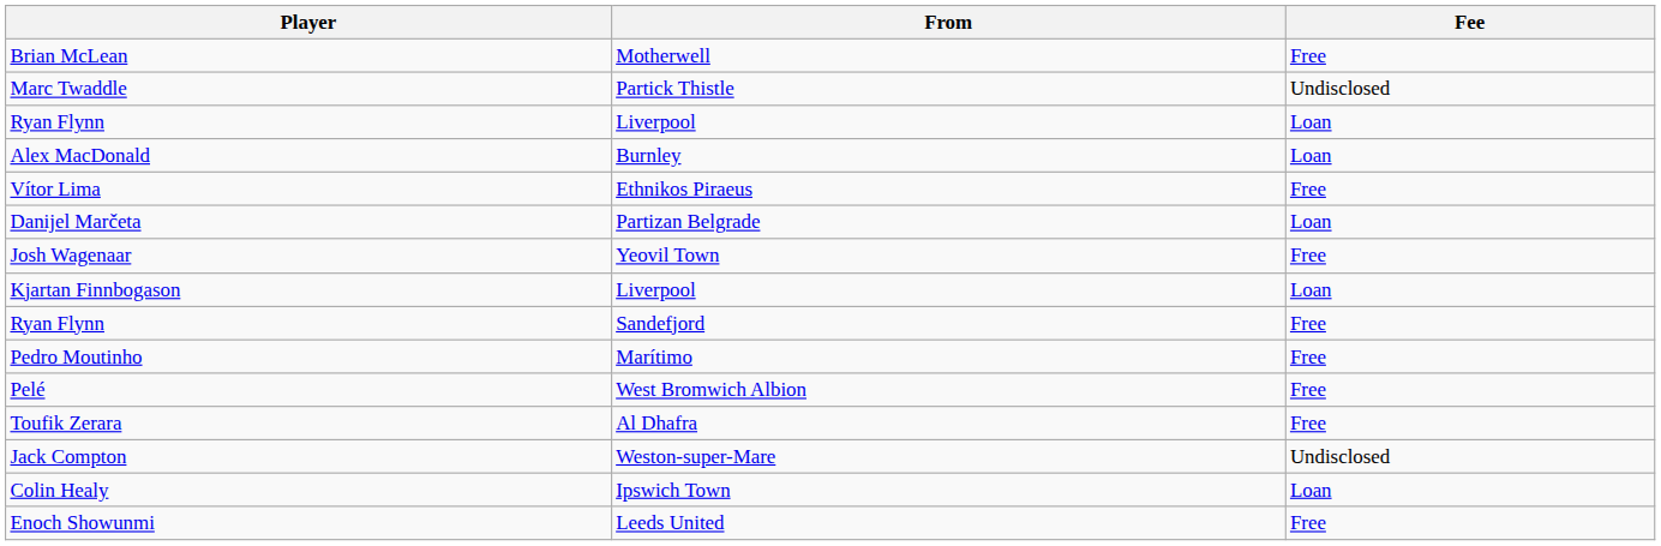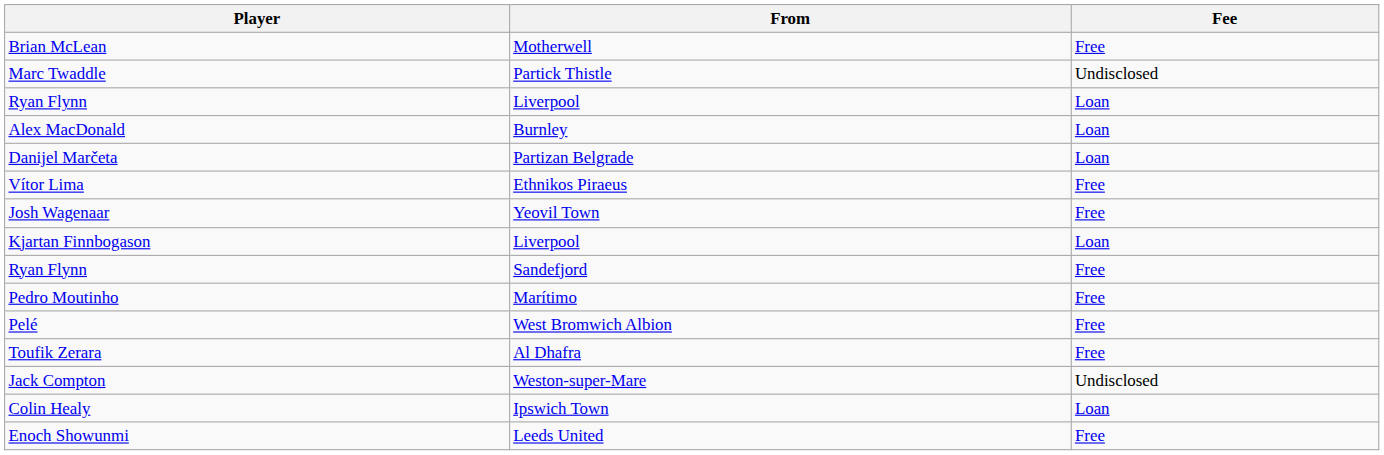 <table class="wikitable" style="text-align:center; font-size:95%;width:98%; text-align:left">
 <tr>
 <th>Player</th>
 <th>From</th>
 <th>Fee</th>
 </tr>
 <tr>
 <td> <a href='#'>Brian McLean</a></td>
 <td> <a href='#'>Motherwell</a></td>
 <td><a href='#'>Free</a></td>
 </tr>
 <tr>
 <td> <a href='#'>Marc Twaddle</a></td>
 <td> <a href='#'>Partick Thistle</a></td>
 <td>Undisclosed</td>
 </tr>
 <tr>
 <td> <a href='#'>Ryan Flynn</a></td>
 <td> <a href='#'>Liverpool</a></td>
 <td><a href='#'>Loan</a></td>
 </tr>
 <tr>
 <td> <a href='#'>Alex MacDonald</a></td>
 <td> <a href='#'>Burnley</a></td>
 <td><a href='#'>Loan</a></td>
 </tr>
 <tr>
+<td> <a href='#'>Danijel Marčeta</a></td>
+<td> <a href='#'>Partizan Belgrade</a></td>
+<td><a href='#'>Loan</a></td>
+</tr>
+<tr>
 <td> <a href='#'>Vítor Lima</a></td>
 <td> <a href='#'>Ethnikos Piraeus</a></td>
 <td><a href='#'>Free</a></td>
-</tr>
-<tr>
-<td> <a href='#'>Danijel Marčeta</a></td>
-<td> <a href='#'>Partizan Belgrade</a></td>
-<td><a href='#'>Loan</a></td>
 </tr>
 <tr>
 <td> <a href='#'>Josh Wagenaar</a></td>
 <td> <a href='#'>Yeovil Town</a></td>
 <td><a href='#'>Free</a></td>
 </tr>
 <tr>
 <td> <a href='#'>Kjartan Finnbogason</a></td>
 <td> <a href='#'>Liverpool</a></td>
 <td><a href='#'>Loan</a></td>
 </tr>
 <tr>
 <td> <a href='#'>Ryan Flynn</a></td>
 <td> <a href='#'>Sandefjord</a></td>
 <td><a href='#'>Free</a></td>
 </tr>
 <tr>
 <td> <a href='#'>Pedro Moutinho</a></td>
 <td> <a href='#'>Marítimo</a></td>
 <td><a href='#'>Free</a></td>
 </tr>
 <tr>
 <td> <a href='#'>Pelé</a></td>
 <td> <a href='#'>West Bromwich Albion</a></td>
 <td><a href='#'>Free</a></td>
 </tr>
 <tr>
 <td> <a href='#'>Toufik Zerara</a></td>
 <td> <a href='#'>Al Dhafra</a></td>
 <td><a href='#'>Free</a></td>
 </tr>
 <tr>
 <td> <a href='#'>Jack Compton</a></td>
 <td> <a href='#'>Weston-super-Mare</a></td>
 <td>Undisclosed</td>
 </tr>
 <tr>
 <td> <a href='#'>Colin Healy</a></td>
 <td> <a href='#'>Ipswich Town</a></td>
 <td><a href='#'>Loan</a></td>
 </tr>
 <tr>
 <td> <a href='#'>Enoch Showunmi</a></td>
 <td> <a href='#'>Leeds United</a></td>
 <td><a href='#'>Free</a></td>
 </tr>
 </table>
